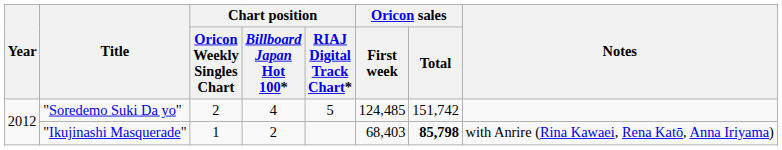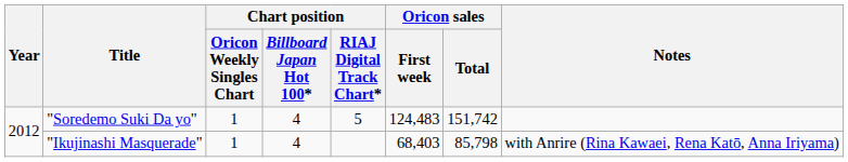 <table class="wikitable sortable">
 <tr>
 <th rowspan="2">Year</th>
 <th rowspan="2">Title</th>
 <th colspan="3">Chart position</th>
 <th colspan="2"><a href='#'>Oricon</a> sales</th>
 <th rowspan="2">Notes</th>
 </tr>
 <tr>
 <th><a href='#'>Oricon</a><br>Weekly<br>Singles<br>Chart<br></th>
 <th><em><a href='#'>Billboard<br>Japan</a></em><br><a href='#'>Hot<br>100</a>*<br></th>
 <th><a href='#'>RIAJ<br>Digital<br>Track<br>Chart</a>*<br></th>
 <th>First<br>week</th>
 <th>Total</th>
 </tr>
 <tr>
 <td rowspan="2">2012</td>
 <td>"<a href='#'>Soredemo Suki Da yo</a>"</td>
-<td align="center">2</td>
+<td align="center">1</td>
 <td align="center">4</td>
 <td align="center">5</td>
-<td align="right">124,485</td>
+<td align="right">124,483</td>
 <td align="right">151,742</td>
 <td></td>
 </tr>
 <tr>
 <td>"<a href='#'>Ikujinashi Masquerade</a>"</td>
 <td align="center">1</td>
-<td align="center">2</td>
+<td align="center">4</td>
 <td></td>
 <td align="right">68,403</td>
-<td align="right"><strong>85,798</strong></td>
+<td align="right">85,798</td>
 <td>with Anrire (<a href='#'>Rina Kawaei</a>, <a href='#'>Rena Katō</a>, <a href='#'>Anna Iriyama</a>)</td>
 </tr>
 </table>
